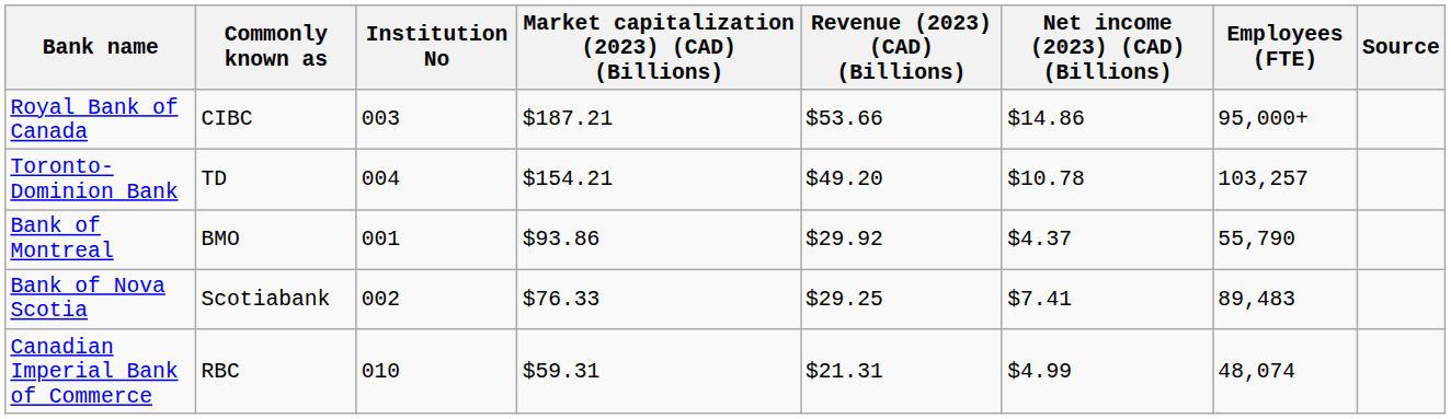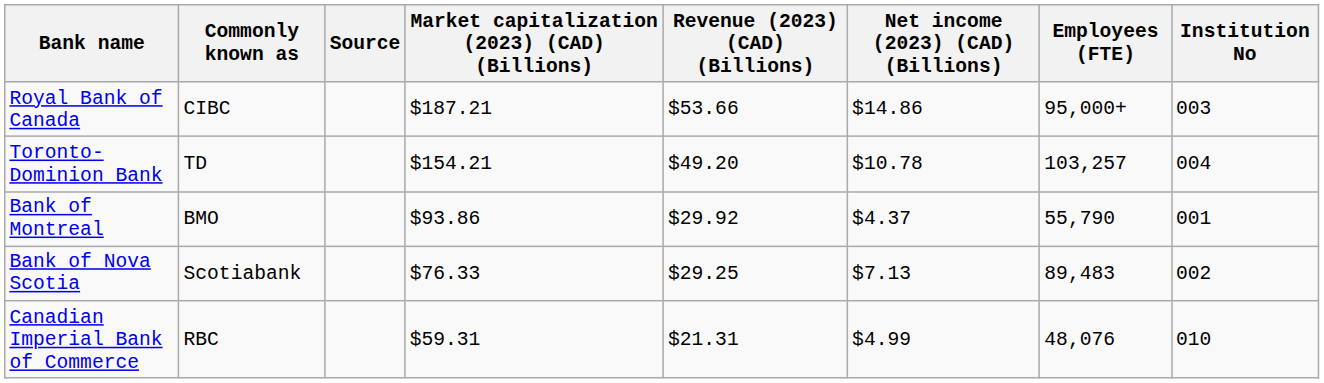 <table class="wikitable sortable">
 <tr>
 <th>Bank name</th>
 <th>Commonly known as</th>
-<th>Institution No</th>
+<th>Source</th>
 <th>Market capitalization (2023) (CAD) (Billions)</th>
 <th>Revenue (2023) (CAD) (Billions)</th>
 <th>Net income (2023) (CAD) (Billions)</th>
 <th>Employees (FTE)</th>
-<th>Source</th>
+<th>Institution No</th>
 </tr>
 <tr>
 <td><a href='#'>Royal Bank of Canada</a></td>
 <td>CIBC</td>
-<td>003</td>
+<td></td>
 <td>$187.21</td>
 <td>$53.66</td>
 <td>$14.86</td>
 <td>95,000+</td>
-<td></td>
+<td>003</td>
 </tr>
 <tr>
 <td><a href='#'>Toronto-Dominion Bank</a></td>
 <td>TD</td>
-<td>004</td>
+<td></td>
 <td>$154.21</td>
 <td>$49.20</td>
 <td>$10.78</td>
 <td>103,257</td>
-<td></td>
+<td>004</td>
 </tr>
 <tr>
 <td><a href='#'>Bank of Montreal</a></td>
 <td>BMO</td>
-<td>001</td>
+<td></td>
 <td>$93.86</td>
 <td>$29.92</td>
 <td>$4.37</td>
 <td>55,790</td>
-<td></td>
+<td>001</td>
 </tr>
 <tr>
 <td><a href='#'>Bank of Nova Scotia</a></td>
 <td>Scotiabank</td>
-<td>002</td>
+<td></td>
 <td>$76.33</td>
 <td>$29.25</td>
-<td>$7.41</td>
+<td>$7.13</td>
 <td>89,483</td>
-<td></td>
+<td>002</td>
 </tr>
 <tr>
 <td><a href='#'>Canadian Imperial Bank of Commerce</a></td>
 <td>RBC</td>
-<td>010</td>
+<td></td>
 <td>$59.31</td>
 <td>$21.31</td>
 <td>$4.99</td>
-<td>48,074</td>
-<td></td>
+<td>48,076</td>
+<td>010</td>
 </tr>
 </table>
